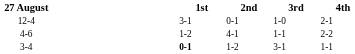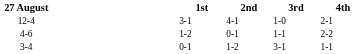 <table width=60% cellspacing=1>
 <tr>
 <th width=20%></th>
 <th width=12%>27 August</th>
 <th width=20%></th>
 <th width=8%>1st</th>
 <th width=8%>2nd</th>
 <th width=8%>3rd</th>
 <th width=8%>4th</th>
 </tr>
 <tr style=font-size:90%>
 <td align=right><strong></strong></td>
 <td align=center>12-4</td>
 <td></td>
 <td>3-1</td>
-<td>0-1</td>
+<td>4-1</td>
 <td>1-0</td>
 <td>2-1</td>
 </tr>
 <tr style=font-size:90%>
 <td align=right></td>
 <td align=center>4-6</td>
 <td><strong></strong></td>
 <td>1-2</td>
-<td>4-1</td>
+<td>0-1</td>
 <td>1-1</td>
 <td>2-2</td>
 </tr>
 <tr style=font-size:90%>
 <td align=right></td>
 <td align=center>3-4</td>
 <td><strong></strong></td>
-<td><strong>0-1</strong></td>
+<td>0-1</td>
 <td>1-2</td>
 <td>3-1</td>
 <td>1-1</td>
 </tr>
 </table>
